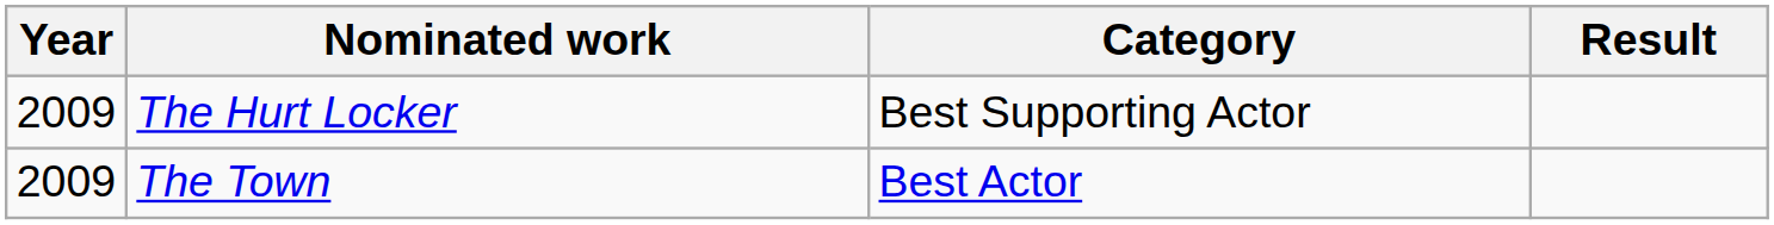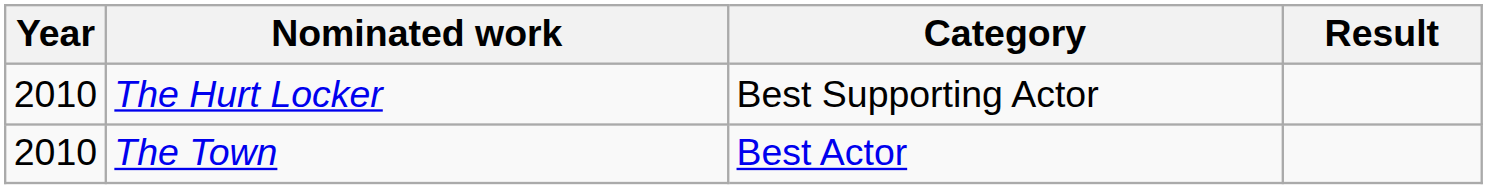 <table class="wikitable sortable" width="50%">
 <tr>
 <th width="1%">Year</th>
 <th width="45%">Nominated work</th>
 <th width="40%">Category</th>
 <th width="14%">Result</th>
 </tr>
 <tr>
-<td>2009</td>
+<td>2010</td>
 <td><em><a href='#'>The Hurt Locker</a></em></td>
 <td>Best Supporting Actor</td>
 <td></td>
 </tr>
 <tr>
-<td>2009</td>
+<td>2010</td>
 <td><em><a href='#'>The Town</a></em></td>
 <td><a href='#'>Best Actor</a></td>
 <td></td>
 </tr>
 </table>
